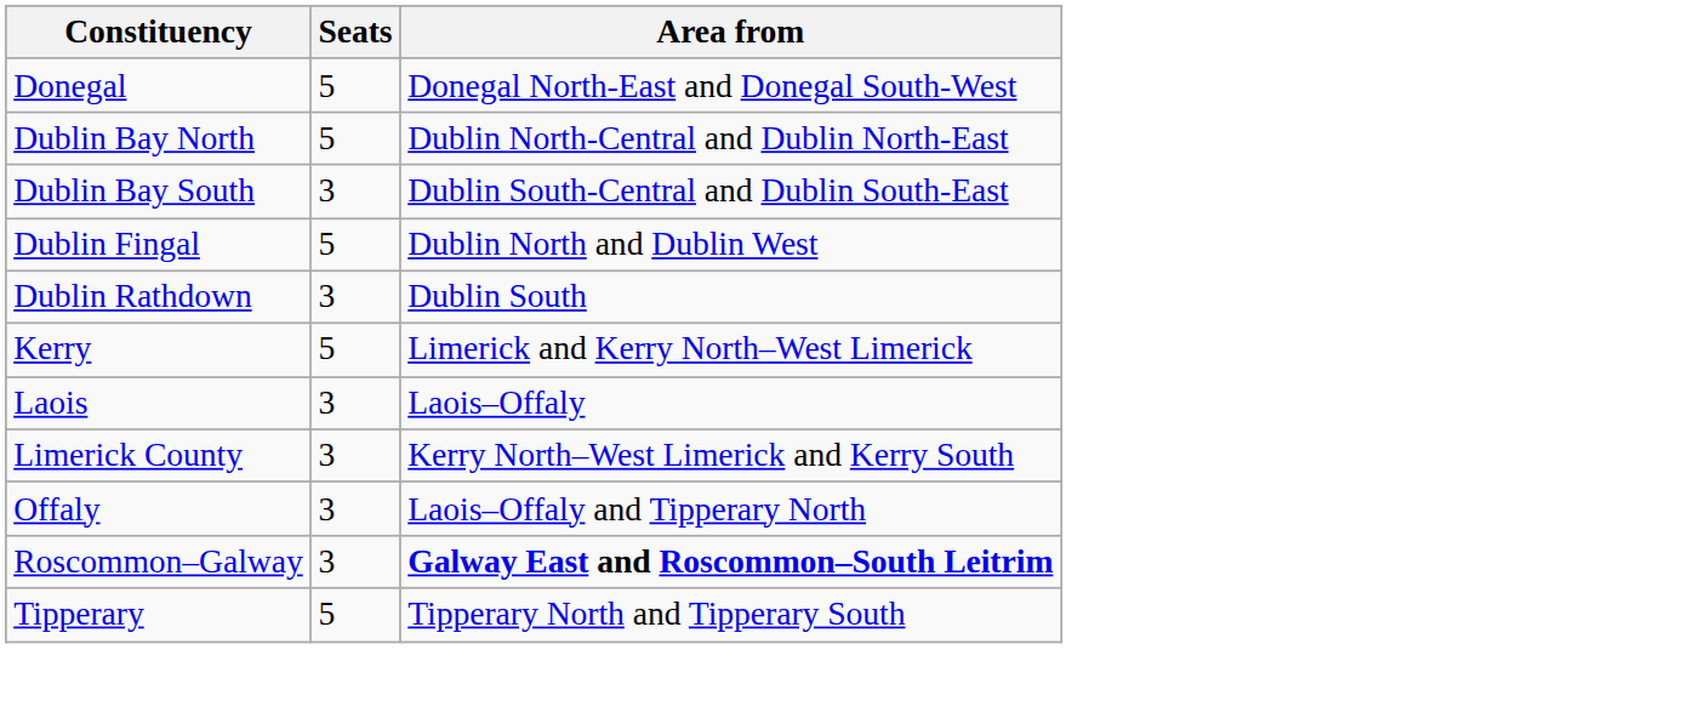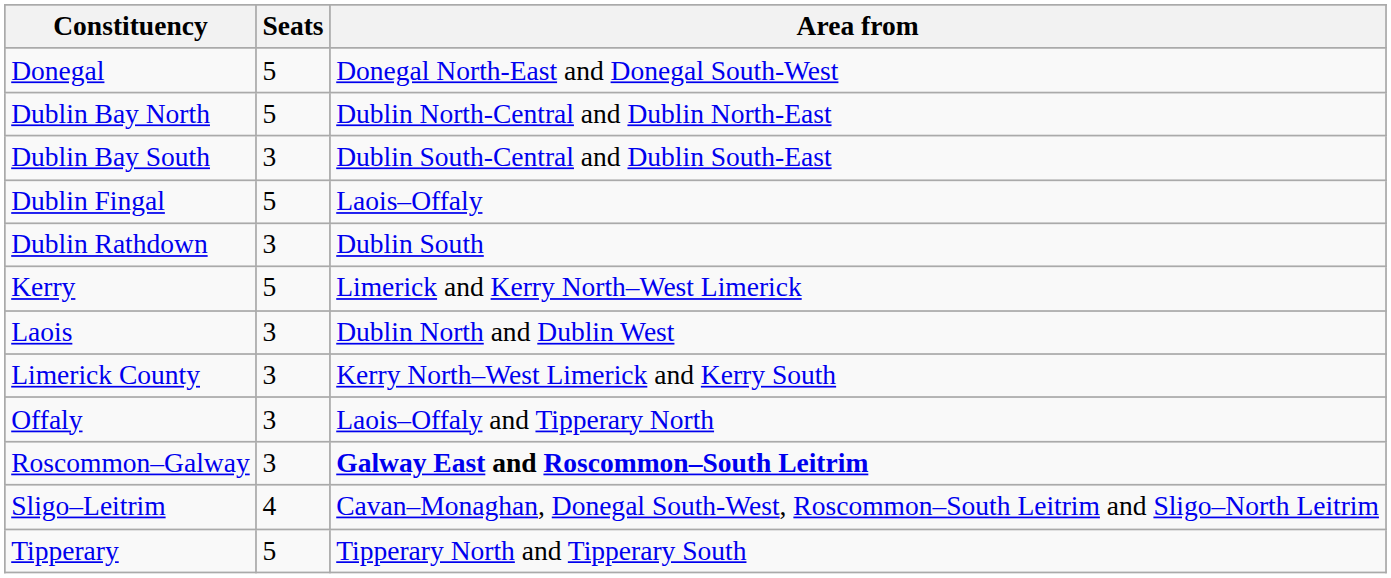 <table class="wikitable">
 <tr>
 <th>Constituency</th>
 <th>Seats</th>
 <th>Area from</th>
 </tr>
 <tr>
 <td><a href='#'>Donegal</a></td>
 <td>5</td>
 <td><a href='#'>Donegal North-East</a> and <a href='#'>Donegal South-West</a></td>
 </tr>
 <tr>
 <td><a href='#'>Dublin Bay North</a></td>
 <td>5</td>
 <td><a href='#'>Dublin North-Central</a> and <a href='#'>Dublin North-East</a></td>
 </tr>
 <tr>
 <td><a href='#'>Dublin Bay South</a></td>
 <td>3</td>
 <td><a href='#'>Dublin South-Central</a> and <a href='#'>Dublin South-East</a></td>
 </tr>
 <tr>
 <td><a href='#'>Dublin Fingal</a></td>
 <td>5</td>
-<td><a href='#'>Dublin North</a> and <a href='#'>Dublin West</a></td>
+<td><a href='#'>Laois–Offaly</a></td>
 </tr>
 <tr>
 <td><a href='#'>Dublin Rathdown</a></td>
 <td>3</td>
 <td><a href='#'>Dublin South</a></td>
 </tr>
 <tr>
 <td><a href='#'>Kerry</a></td>
 <td>5</td>
 <td><a href='#'>Limerick</a> and <a href='#'>Kerry North–West Limerick</a></td>
 </tr>
 <tr>
 <td><a href='#'>Laois</a></td>
 <td>3</td>
-<td><a href='#'>Laois–Offaly</a></td>
+<td><a href='#'>Dublin North</a> and <a href='#'>Dublin West</a></td>
 </tr>
 <tr>
 <td><a href='#'>Limerick County</a></td>
 <td>3</td>
 <td><a href='#'>Kerry North–West Limerick</a> and <a href='#'>Kerry South</a></td>
 </tr>
 <tr>
 <td><a href='#'>Offaly</a></td>
 <td>3</td>
 <td><a href='#'>Laois–Offaly</a> and <a href='#'>Tipperary North</a></td>
 </tr>
 <tr>
 <td><a href='#'>Roscommon–Galway</a></td>
 <td>3</td>
 <td><strong><a href='#'>Galway East</a> and <a href='#'>Roscommon–South Leitrim</a></strong></td>
 </tr>
 <tr>
+<td><a href='#'>Sligo–Leitrim</a></td>
+<td>4</td>
+<td><a href='#'>Cavan–Monaghan</a>, <a href='#'>Donegal South-West</a>, <a href='#'>Roscommon–South Leitrim</a> and <a href='#'>Sligo–North Leitrim</a></td>
+</tr>
+<tr>
 <td><a href='#'>Tipperary</a></td>
 <td>5</td>
 <td><a href='#'>Tipperary North</a> and <a href='#'>Tipperary South</a></td>
 </tr>
 </table>
